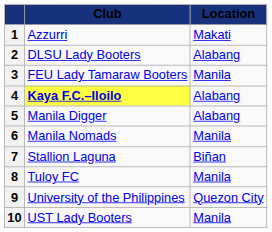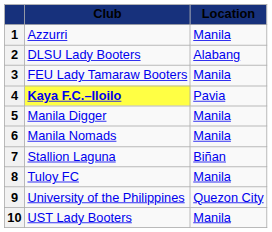 <table class="wikitable sortable" style="text-align:left">
 <tr>
 <th style="background:#17317c;"></th>
 <th style="background:#17317c;"><span>Club</span></th>
 <th style="background:#17317c;"><span>Location</span></th>
 </tr>
 <tr>
 <th>1</th>
 <td><a href='#'>Azzurri</a></td>
-<td><a href='#'>Makati</a></td>
+<td><a href='#'>Manila</a></td>
 </tr>
 <tr>
 <th>2</th>
 <td><a href='#'>DLSU Lady Booters</a></td>
 <td><a href='#'>Alabang</a></td>
 </tr>
 <tr>
 <th>3</th>
 <td><a href='#'>FEU Lady Tamaraw Booters</a></td>
 <td><a href='#'>Manila</a></td>
 </tr>
 <tr>
 <th>4</th>
 <td bgcolor=#ffff44><strong><a href='#'>Kaya F.C.–Iloilo</a></strong></td>
-<td><a href='#'>Alabang</a></td>
+<td><a href='#'>Pavia</a></td>
 </tr>
 <tr>
 <th>5</th>
 <td><a href='#'>Manila Digger</a></td>
-<td><a href='#'>Alabang</a></td>
+<td><a href='#'>Manila</a></td>
 </tr>
 <tr>
 <th>6</th>
 <td><a href='#'>Manila Nomads</a></td>
 <td><a href='#'>Manila</a></td>
 </tr>
 <tr>
 <th>7</th>
 <td><a href='#'>Stallion Laguna</a></td>
 <td><a href='#'>Biñan</a></td>
 </tr>
 <tr>
 <th>8</th>
 <td><a href='#'>Tuloy FC</a></td>
 <td><a href='#'>Manila</a></td>
 </tr>
 <tr>
 <th>9</th>
 <td><a href='#'>University of the Philippines</a></td>
 <td><a href='#'>Quezon City</a></td>
 </tr>
 <tr>
 <th>10</th>
 <td><a href='#'>UST Lady Booters</a></td>
 <td><a href='#'>Manila</a></td>
 </tr>
 </table>
